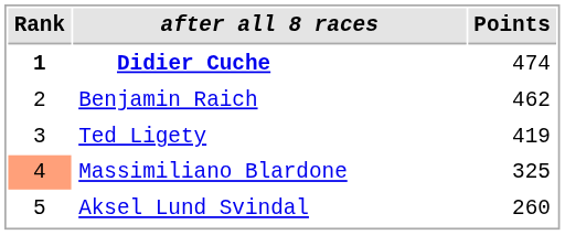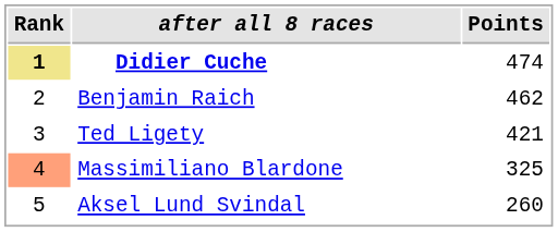 <table cellspacing="1" cellpadding="3" style="border:1px solid #AAAAAA;font-size:86%">
 <tr bgcolor="#E4E4E4">
 <th style="border-bottom:1px solid #AAAAAA" width=10>Rank</th>
 <th style="border-bottom:1px solid #AAAAAA" width=200><strong><em>after all 8 races</em></strong></th>
 <th style="border-bottom:1px solid #AAAAAA" width=20>Points</th>
 </tr>
 <tr>
-<td align="center"><strong>1</strong></td>
+<td align="center" style="background: khaki;"><strong>1</strong></td>
 <td>   <strong><a href='#'>Didier Cuche</a> </strong></td>
 <td align="right">474</td>
 </tr>
 <tr>
 <td align="center">2</td>
 <td> <a href='#'>Benjamin Raich</a></td>
 <td align="right">462</td>
 </tr>
 <tr>
 <td align="center">3</td>
 <td> <a href='#'>Ted Ligety</a></td>
-<td align="right">419</td>
+<td align="right">421</td>
 </tr>
 <tr>
 <td align="center" style="background: lightsalmon;">4</td>
 <td> <a href='#'>Massimiliano Blardone</a></td>
 <td align="right">325</td>
 </tr>
 <tr>
 <td align="center">5</td>
 <td> <a href='#'>Aksel Lund Svindal</a></td>
 <td align="right">260</td>
 </tr>
 </table>
